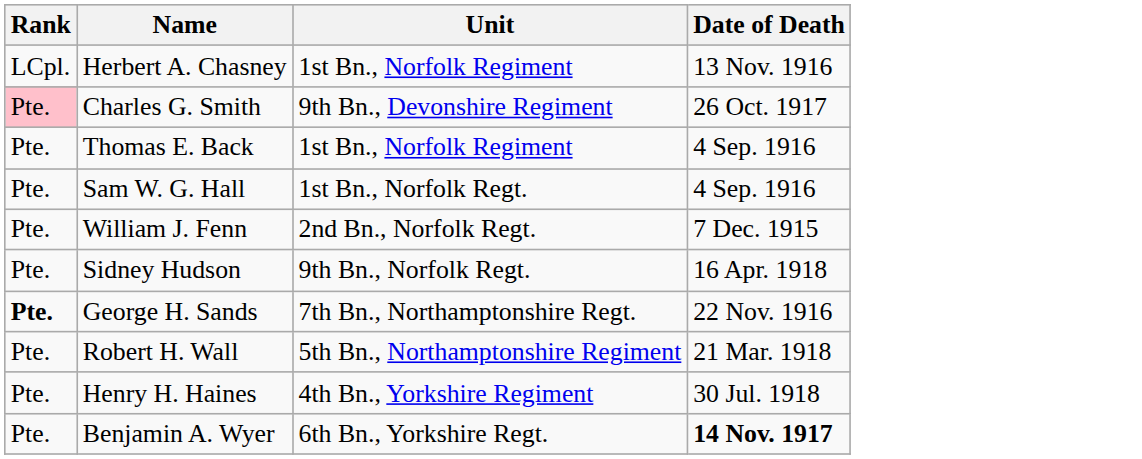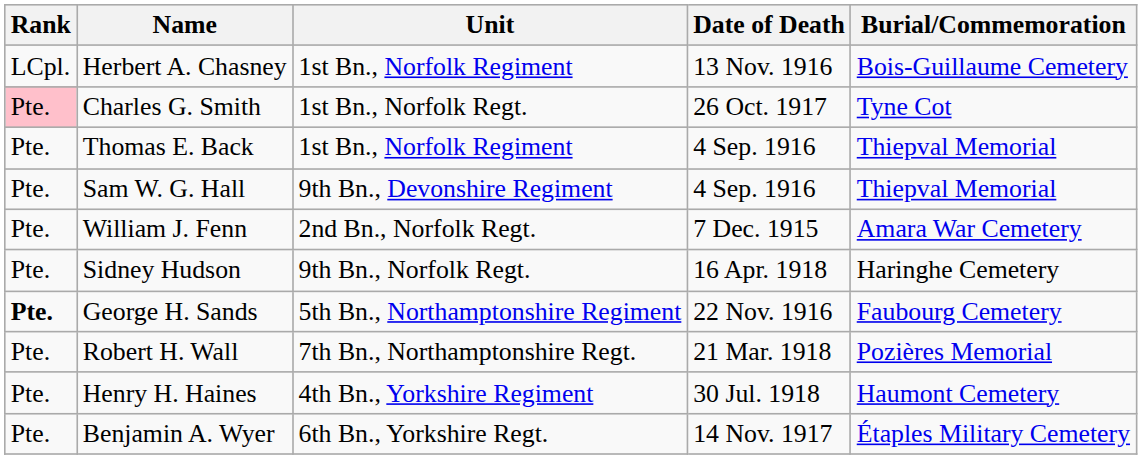 <table class="wikitable">
 <tr>
 <th>Rank</th>
 <th>Name</th>
 <th>Unit</th>
 <th>Date of Death</th>
+<th>Burial/Commemoration</th>
 </tr>
 <tr>
 <td>LCpl.</td>
 <td>Herbert A. Chasney</td>
 <td>1st Bn., <a href='#'>Norfolk Regiment</a></td>
 <td>13 Nov. 1916</td>
+<td><a href='#'>Bois-Guillaume Cemetery</a></td>
 </tr>
 <tr>
 <td style="background: pink;">Pte.</td>
 <td>Charles G. Smith</td>
-<td>9th Bn., <a href='#'>Devonshire Regiment</a></td>
+<td>1st Bn., Norfolk Regt.</td>
 <td>26 Oct. 1917</td>
+<td><a href='#'>Tyne Cot</a></td>
 </tr>
 <tr>
 <td>Pte.</td>
 <td>Thomas E. Back</td>
 <td>1st Bn., <a href='#'>Norfolk Regiment</a></td>
 <td>4 Sep. 1916</td>
+<td><a href='#'>Thiepval Memorial</a></td>
 </tr>
 <tr>
 <td>Pte.</td>
 <td>Sam W. G. Hall</td>
-<td>1st Bn., Norfolk Regt.</td>
+<td>9th Bn., <a href='#'>Devonshire Regiment</a></td>
 <td>4 Sep. 1916</td>
+<td><a href='#'>Thiepval Memorial</a></td>
 </tr>
 <tr>
 <td>Pte.</td>
 <td>William J. Fenn</td>
 <td>2nd Bn., Norfolk Regt.</td>
 <td>7 Dec. 1915</td>
+<td><a href='#'>Amara War Cemetery</a></td>
 </tr>
 <tr>
 <td>Pte.</td>
 <td>Sidney Hudson</td>
 <td>9th Bn., Norfolk Regt.</td>
 <td>16 Apr. 1918</td>
+<td>Haringhe Cemetery</td>
 </tr>
 <tr>
 <td><strong>Pte.</strong></td>
 <td>George H. Sands</td>
-<td>7th Bn., Northamptonshire Regt.</td>
+<td>5th Bn., <a href='#'>Northamptonshire Regiment</a></td>
 <td>22 Nov. 1916</td>
+<td><a href='#'>Faubourg Cemetery</a></td>
 </tr>
 <tr>
 <td>Pte.</td>
 <td>Robert H. Wall</td>
-<td>5th Bn., <a href='#'>Northamptonshire Regiment</a></td>
+<td>7th Bn., Northamptonshire Regt.</td>
 <td>21 Mar. 1918</td>
+<td><a href='#'>Pozières Memorial</a></td>
 </tr>
 <tr>
 <td>Pte.</td>
 <td>Henry H. Haines</td>
 <td>4th Bn., <a href='#'>Yorkshire Regiment</a></td>
 <td>30 Jul. 1918</td>
+<td><a href='#'>Haumont Cemetery</a></td>
 </tr>
 <tr>
 <td>Pte.</td>
 <td>Benjamin A. Wyer</td>
 <td>6th Bn., Yorkshire Regt.</td>
-<td><strong>14 Nov. 1917</strong></td>
+<td>14 Nov. 1917</td>
+<td><a href='#'>Étaples Military Cemetery</a></td>
 </tr>
 </table>
